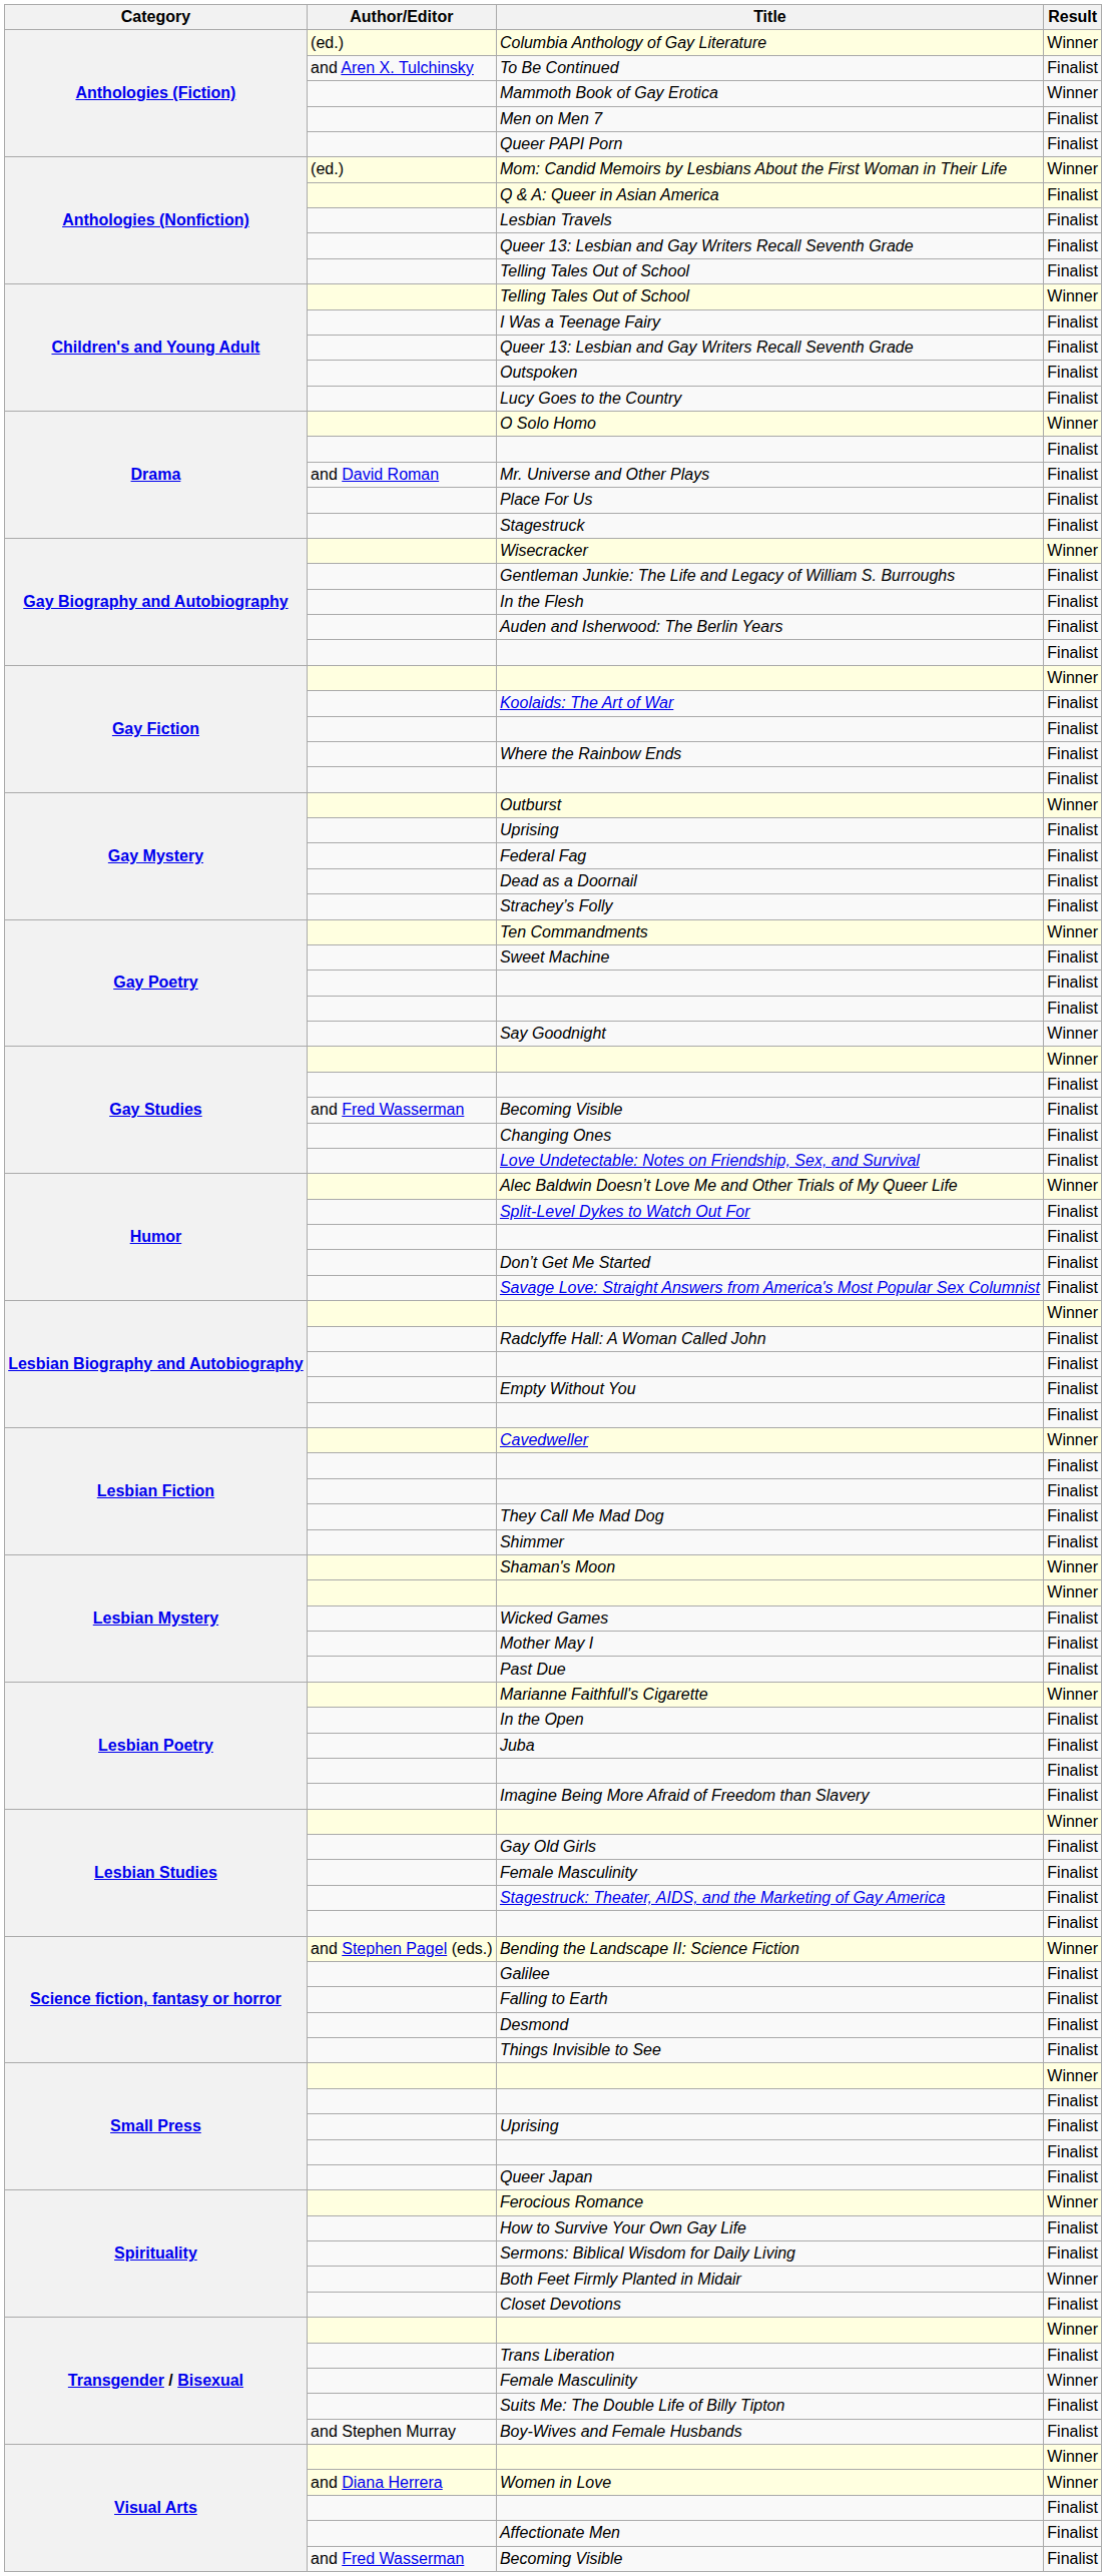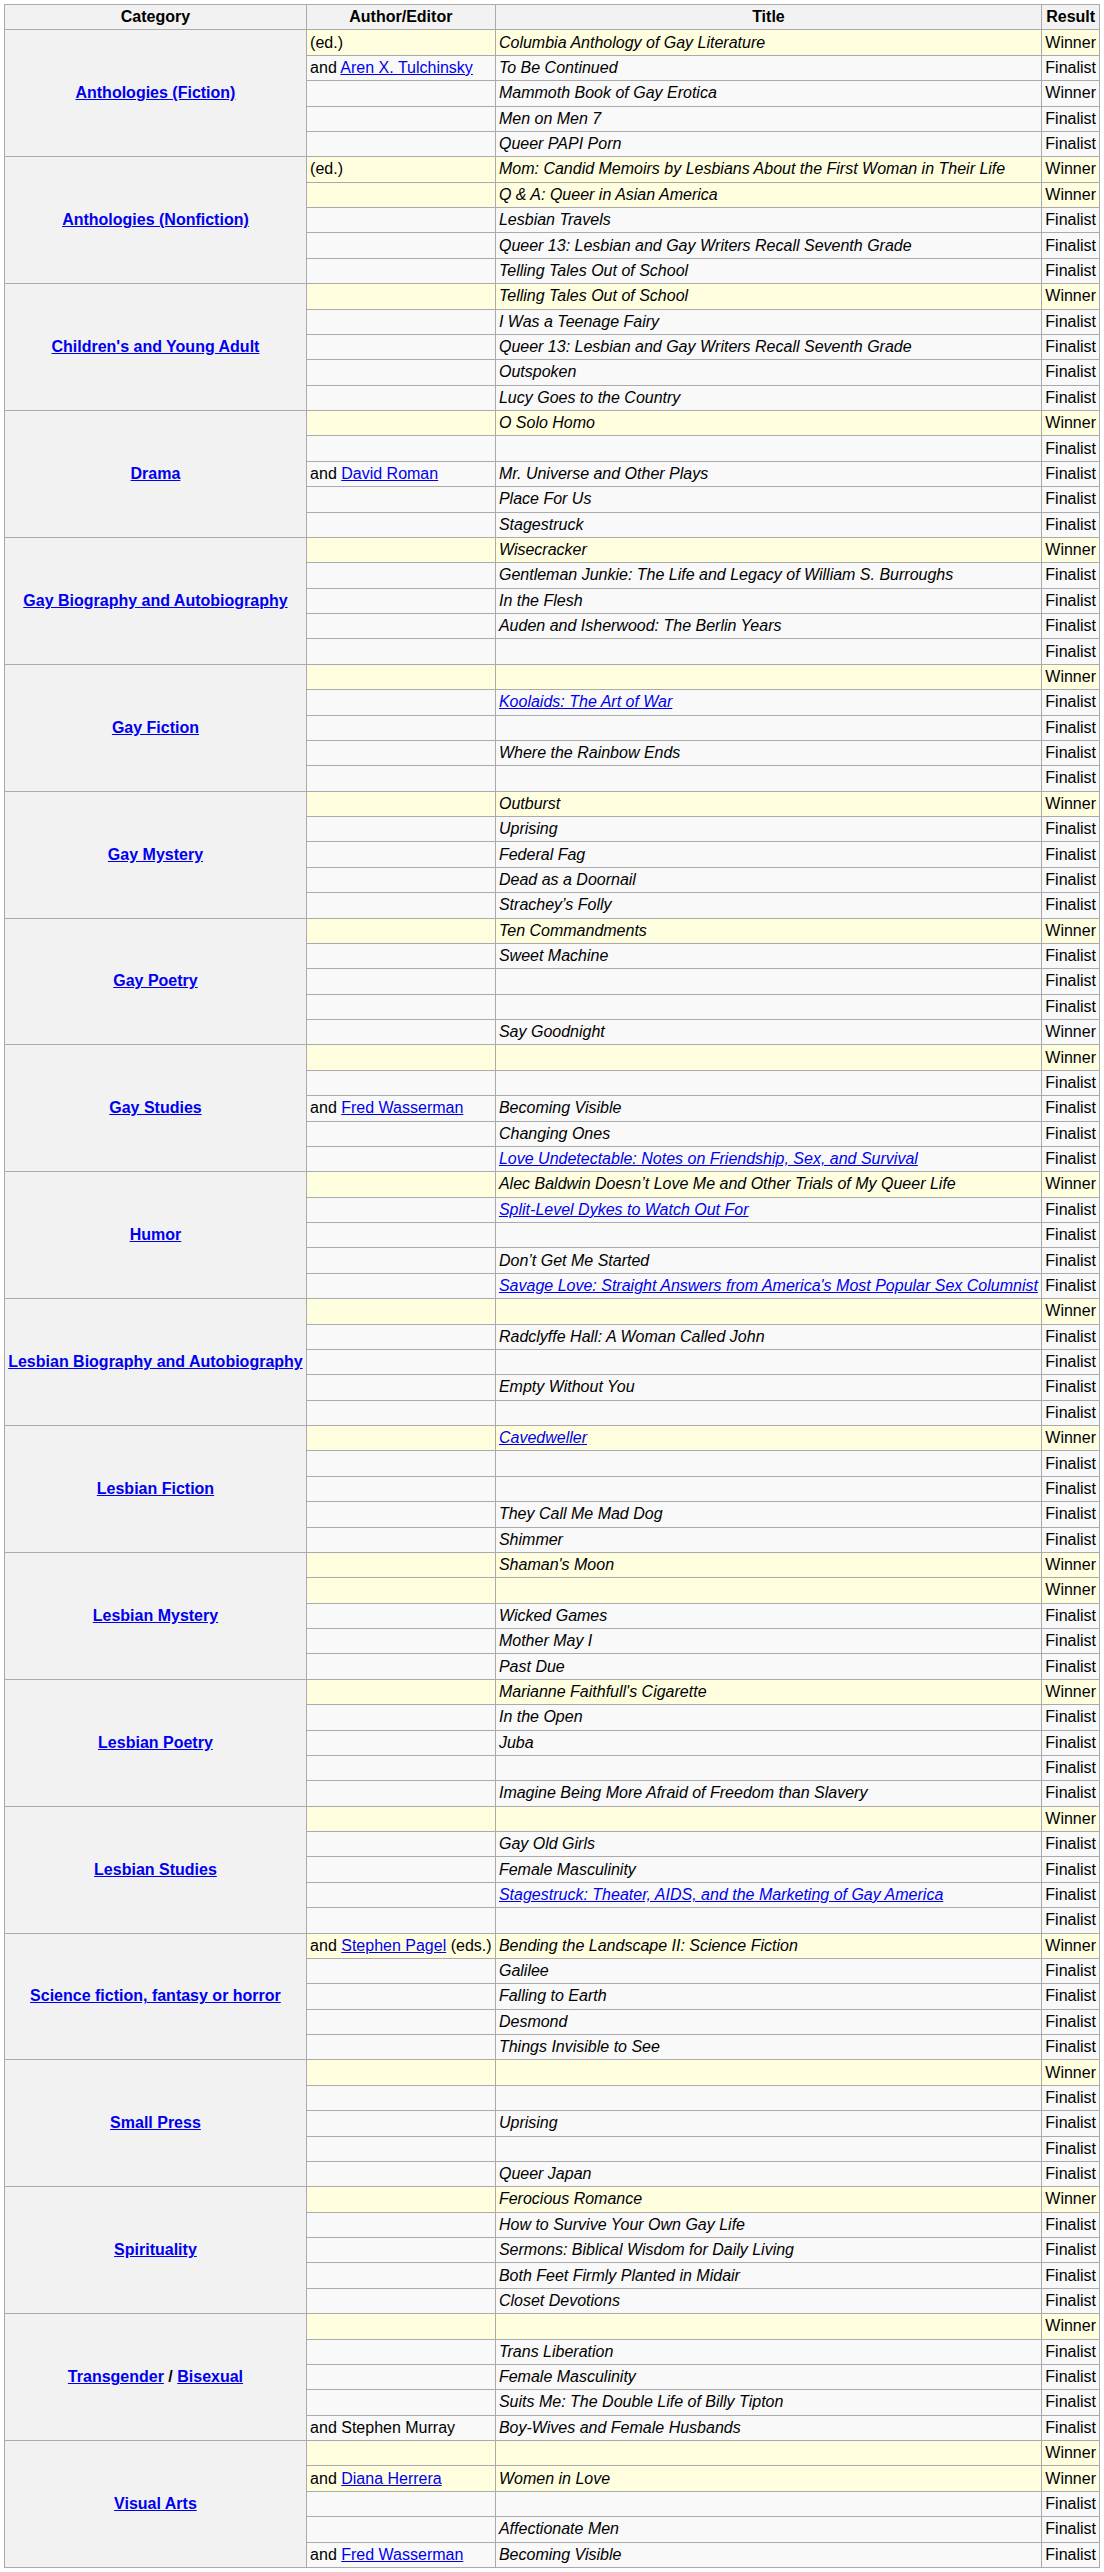 <table class="wikitable">
 <tr>
 <th>Category</th>
 <th>Author/Editor</th>
 <th>Title</th>
 <th>Result</th>
 </tr>
 <tr style=background:lightyellow>
 <th rowspan="5"><a href='#'>Anthologies (Fiction)</a></th>
 <td> (ed.)</td>
 <td><em>Columbia Anthology of Gay Literature</em></td>
 <td>Winner</td>
 </tr>
 <tr>
 <td> and <a href='#'>Aren X. Tulchinsky</a></td>
 <td><em>To Be Continued</em></td>
 <td>Finalist</td>
 </tr>
 <tr>
 <td></td>
 <td><em>Mammoth Book of Gay Erotica</em></td>
 <td>Winner</td>
 </tr>
 <tr>
 <td></td>
 <td><em>Men on Men 7</em></td>
 <td>Finalist</td>
 </tr>
 <tr>
 <td></td>
 <td><em>Queer PAPI Porn</em></td>
 <td>Finalist</td>
 </tr>
 <tr style=background:lightyellow>
 <th rowspan="5"><a href='#'>Anthologies (Nonfiction)</a></th>
 <td> (ed.)</td>
 <td><em>Mom: Candid Memoirs by Lesbians About the First Woman in Their Life</em></td>
 <td>Winner</td>
 </tr>
 <tr style=background:lightyellow>
 <td></td>
 <td><em>Q & A: Queer in Asian America</em></td>
-<td>Finalist</td>
+<td>Winner</td>
 </tr>
 <tr>
 <td></td>
 <td><em>Lesbian Travels</em></td>
 <td>Finalist</td>
 </tr>
 <tr>
 <td></td>
 <td><em>Queer 13: Lesbian and Gay Writers Recall Seventh Grade</em></td>
 <td>Finalist</td>
 </tr>
 <tr>
 <td></td>
 <td><em>Telling Tales Out of School</em></td>
 <td>Finalist</td>
 </tr>
 <tr style=background:lightyellow>
 <th rowspan="5"><a href='#'>Children's and Young Adult</a></th>
 <td></td>
 <td><em>Telling Tales Out of School</em></td>
 <td>Winner</td>
 </tr>
 <tr>
 <td></td>
 <td><em>I Was a Teenage Fairy</em></td>
 <td>Finalist</td>
 </tr>
 <tr>
 <td></td>
 <td><em>Queer 13: Lesbian and Gay Writers Recall Seventh Grade</em></td>
 <td>Finalist</td>
 </tr>
 <tr>
 <td></td>
 <td><em>Outspoken</em></td>
 <td>Finalist</td>
 </tr>
 <tr>
 <td></td>
 <td><em>Lucy Goes to the Country</em></td>
 <td>Finalist</td>
 </tr>
 <tr style=background:lightyellow>
 <th rowspan="5"><a href='#'>Drama</a></th>
 <td></td>
 <td><em>O Solo Homo</em></td>
 <td>Winner</td>
 </tr>
 <tr>
 <td></td>
 <td><em></em></td>
 <td>Finalist</td>
 </tr>
 <tr>
 <td> and <a href='#'>David Roman</a></td>
 <td><em>Mr. Universe and Other Plays</em></td>
 <td>Finalist</td>
 </tr>
 <tr>
 <td></td>
 <td><em>Place For Us</em></td>
 <td>Finalist</td>
 </tr>
 <tr>
 <td></td>
 <td><em>Stagestruck</em></td>
 <td>Finalist</td>
 </tr>
 <tr style=background:lightyellow>
 <th rowspan="5"><a href='#'>Gay Biography and Autobiography</a></th>
 <td></td>
 <td><em>Wisecracker</em></td>
 <td>Winner</td>
 </tr>
 <tr>
 <td></td>
 <td><em>Gentleman Junkie: The Life and Legacy of William S. Burroughs</em></td>
 <td>Finalist</td>
 </tr>
 <tr>
 <td></td>
 <td><em>In the Flesh</em></td>
 <td>Finalist</td>
 </tr>
 <tr>
 <td></td>
 <td><em>Auden and Isherwood: The Berlin Years</em></td>
 <td>Finalist</td>
 </tr>
 <tr>
 <td></td>
 <td><em></em></td>
 <td>Finalist</td>
 </tr>
 <tr style=background:lightyellow>
 <th rowspan="5"><a href='#'>Gay Fiction</a></th>
 <td></td>
 <td><em></em></td>
 <td>Winner</td>
 </tr>
 <tr>
 <td></td>
 <td><em><a href='#'>Koolaids: The Art of War</a></em></td>
 <td>Finalist</td>
 </tr>
 <tr>
 <td></td>
 <td><em></em></td>
 <td>Finalist</td>
 </tr>
 <tr>
 <td></td>
 <td><em>Where the Rainbow Ends</em></td>
 <td>Finalist</td>
 </tr>
 <tr>
 <td></td>
 <td><em></em></td>
 <td>Finalist</td>
 </tr>
 <tr style=background:lightyellow>
 <th rowspan="5"><a href='#'>Gay Mystery</a></th>
 <td></td>
 <td><em>Outburst</em></td>
 <td>Winner</td>
 </tr>
 <tr>
 <td></td>
 <td><em>Uprising</em></td>
 <td>Finalist</td>
 </tr>
 <tr>
 <td></td>
 <td><em>Federal Fag</em></td>
 <td>Finalist</td>
 </tr>
 <tr>
 <td></td>
 <td><em>Dead as a Doornail</em></td>
 <td>Finalist</td>
 </tr>
 <tr>
 <td></td>
 <td><em>Strachey’s Folly</em></td>
 <td>Finalist</td>
 </tr>
 <tr style=background:lightyellow>
 <th rowspan="5"><a href='#'>Gay Poetry</a></th>
 <td></td>
 <td><em>Ten Commandments</em></td>
 <td>Winner</td>
 </tr>
 <tr>
 <td></td>
 <td><em>Sweet Machine</em></td>
 <td>Finalist</td>
 </tr>
 <tr>
 <td></td>
 <td><em></em></td>
 <td>Finalist</td>
 </tr>
 <tr>
 <td></td>
 <td><em></em></td>
 <td>Finalist</td>
 </tr>
 <tr>
 <td></td>
 <td><em>Say Goodnight</em></td>
 <td>Winner</td>
 </tr>
 <tr style=background:lightyellow>
 <th rowspan="5"><a href='#'>Gay Studies</a></th>
 <td></td>
 <td><em></em></td>
 <td>Winner</td>
 </tr>
 <tr>
 <td></td>
 <td><em></em></td>
 <td>Finalist</td>
 </tr>
 <tr>
 <td> and <a href='#'>Fred Wasserman</a></td>
 <td><em>Becoming Visible</em></td>
 <td>Finalist</td>
 </tr>
 <tr>
 <td></td>
 <td><em>Changing Ones</em></td>
 <td>Finalist</td>
 </tr>
 <tr>
 <td></td>
 <td><em><a href='#'>Love Undetectable: Notes on Friendship, Sex, and Survival</a></em></td>
 <td>Finalist</td>
 </tr>
 <tr style=background:lightyellow>
 <th rowspan="5"><a href='#'>Humor</a></th>
 <td></td>
 <td><em>Alec Baldwin Doesn’t Love Me and Other Trials of My Queer Life</em></td>
 <td>Winner</td>
 </tr>
 <tr>
 <td></td>
 <td><em><a href='#'>Split-Level Dykes to Watch Out For</a></em></td>
 <td>Finalist</td>
 </tr>
 <tr>
 <td></td>
 <td><em></em></td>
 <td>Finalist</td>
 </tr>
 <tr>
 <td></td>
 <td><em>Don’t Get Me Started</em></td>
 <td>Finalist</td>
 </tr>
 <tr>
 <td></td>
 <td><em><a href='#'>Savage Love: Straight Answers from America's Most Popular Sex Columnist</a></em></td>
 <td>Finalist</td>
 </tr>
 <tr style=background:lightyellow>
 <th rowspan="5"><a href='#'>Lesbian Biography and Autobiography</a></th>
 <td></td>
 <td><em></em></td>
 <td>Winner</td>
 </tr>
 <tr>
 <td></td>
 <td><em>Radclyffe Hall: A Woman Called John</em></td>
 <td>Finalist</td>
 </tr>
 <tr>
 <td></td>
 <td><em></em></td>
 <td>Finalist</td>
 </tr>
 <tr>
 <td></td>
 <td><em>Empty Without You</em></td>
 <td>Finalist</td>
 </tr>
 <tr>
 <td></td>
 <td><em></em></td>
 <td>Finalist</td>
 </tr>
 <tr style=background:lightyellow>
 <th rowspan="5"><a href='#'>Lesbian Fiction</a></th>
 <td></td>
 <td><em><a href='#'>Cavedweller</a></em></td>
 <td>Winner</td>
 </tr>
 <tr>
 <td></td>
 <td><em></em></td>
 <td>Finalist</td>
 </tr>
 <tr>
 <td></td>
 <td><em></em></td>
 <td>Finalist</td>
 </tr>
 <tr>
 <td></td>
 <td><em>They Call Me Mad Dog</em></td>
 <td>Finalist</td>
 </tr>
 <tr>
 <td></td>
 <td><em>Shimmer</em></td>
 <td>Finalist</td>
 </tr>
 <tr style=background:lightyellow>
 <th rowspan="5"><a href='#'>Lesbian Mystery</a></th>
 <td></td>
 <td><em>Shaman's Moon</em></td>
 <td>Winner</td>
 </tr>
 <tr style=background:lightyellow>
 <td></td>
 <td><em></em></td>
 <td>Winner</td>
 </tr>
 <tr>
 <td></td>
 <td><em>Wicked Games</em></td>
 <td>Finalist</td>
 </tr>
 <tr>
 <td></td>
 <td><em>Mother May I</em></td>
 <td>Finalist</td>
 </tr>
 <tr>
 <td></td>
 <td><em>Past Due</em></td>
 <td>Finalist</td>
 </tr>
 <tr style=background:lightyellow>
 <th rowspan="5"><a href='#'>Lesbian Poetry</a></th>
 <td></td>
 <td><em>Marianne Faithfull's Cigarette</em></td>
 <td>Winner</td>
 </tr>
 <tr>
 <td></td>
 <td><em>In the Open</em></td>
 <td>Finalist</td>
 </tr>
 <tr>
 <td></td>
 <td><em>Juba</em></td>
 <td>Finalist</td>
 </tr>
 <tr>
 <td></td>
 <td><em></em></td>
 <td>Finalist</td>
 </tr>
 <tr>
 <td></td>
 <td><em>Imagine Being More Afraid of Freedom than Slavery</em></td>
 <td>Finalist</td>
 </tr>
 <tr style=background:lightyellow>
 <th rowspan="5"><a href='#'>Lesbian Studies</a></th>
 <td></td>
 <td><em></em></td>
 <td>Winner</td>
 </tr>
 <tr>
 <td></td>
 <td><em>Gay Old Girls</em></td>
 <td>Finalist</td>
 </tr>
 <tr>
 <td></td>
 <td><em>Female Masculinity</em></td>
 <td>Finalist</td>
 </tr>
 <tr>
 <td></td>
 <td><em><a href='#'>Stagestruck: Theater, AIDS, and the Marketing of Gay America</a></em></td>
 <td>Finalist</td>
 </tr>
 <tr>
 <td></td>
 <td><em></em></td>
 <td>Finalist</td>
 </tr>
 <tr style=background:lightyellow>
 <th rowspan="5"><a href='#'>Science fiction, fantasy or horror</a></th>
 <td> and <a href='#'>Stephen Pagel</a> (eds.)</td>
 <td><em>Bending the Landscape II: Science Fiction</em></td>
 <td>Winner</td>
 </tr>
 <tr>
 <td></td>
 <td><em>Galilee</em></td>
 <td>Finalist</td>
 </tr>
 <tr>
 <td></td>
 <td><em>Falling to Earth</em></td>
 <td>Finalist</td>
 </tr>
 <tr>
 <td></td>
 <td><em>Desmond</em></td>
 <td>Finalist</td>
 </tr>
 <tr>
 <td></td>
 <td><em>Things Invisible to See</em></td>
 <td>Finalist</td>
 </tr>
 <tr style=background:lightyellow>
 <th rowspan="5"><a href='#'>Small Press</a></th>
 <td></td>
 <td><em></em></td>
 <td>Winner</td>
 </tr>
 <tr>
 <td></td>
 <td><em></em></td>
 <td>Finalist</td>
 </tr>
 <tr>
 <td></td>
 <td><em>Uprising</em></td>
 <td>Finalist</td>
 </tr>
 <tr>
 <td></td>
 <td><em></em></td>
 <td>Finalist</td>
 </tr>
 <tr>
 <td></td>
 <td><em>Queer Japan</em></td>
 <td>Finalist</td>
 </tr>
 <tr style=background:lightyellow>
 <th rowspan="5"><a href='#'>Spirituality</a></th>
 <td></td>
 <td><em>Ferocious Romance</em></td>
 <td>Winner</td>
 </tr>
 <tr>
 <td></td>
 <td><em>How to Survive Your Own Gay Life</em></td>
 <td>Finalist</td>
 </tr>
 <tr>
 <td></td>
 <td><em>Sermons: Biblical Wisdom for Daily Living</em></td>
 <td>Finalist</td>
 </tr>
 <tr>
 <td></td>
 <td><em>Both Feet Firmly Planted in Midair</em></td>
-<td>Winner</td>
+<td>Finalist</td>
 </tr>
 <tr>
 <td></td>
 <td><em>Closet Devotions</em></td>
 <td>Finalist</td>
 </tr>
 <tr style=background:lightyellow>
 <th rowspan="5"><a href='#'>Transgender</a> / <a href='#'>Bisexual</a></th>
 <td></td>
 <td><em></em></td>
 <td>Winner</td>
 </tr>
 <tr>
 <td></td>
 <td><em>Trans Liberation</em></td>
 <td>Finalist</td>
 </tr>
 <tr>
 <td></td>
 <td><em>Female Masculinity</em></td>
-<td>Winner</td>
+<td>Finalist</td>
 </tr>
 <tr>
 <td></td>
 <td><em>Suits Me: The Double Life of Billy Tipton</em></td>
 <td>Finalist</td>
 </tr>
 <tr>
 <td> and Stephen Murray</td>
 <td><em>Boy-Wives and Female Husbands</em></td>
 <td>Finalist</td>
 </tr>
 <tr style=background:lightyellow>
 <th rowspan="5"><a href='#'>Visual Arts</a></th>
 <td></td>
 <td><em></em></td>
 <td>Winner</td>
 </tr>
 <tr style=background:lightyellow>
 <td> and <a href='#'>Diana Herrera</a></td>
 <td><em>Women in Love</em></td>
 <td>Winner</td>
 </tr>
 <tr>
 <td></td>
 <td><em></em></td>
 <td>Finalist</td>
 </tr>
 <tr>
 <td></td>
 <td><em>Affectionate Men</em></td>
 <td>Finalist</td>
 </tr>
 <tr>
 <td> and <a href='#'>Fred Wasserman</a></td>
 <td><em>Becoming Visible</em></td>
 <td>Finalist</td>
 </tr>
 </table>
